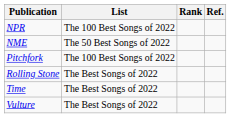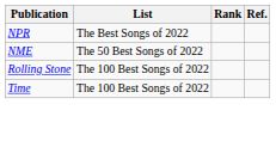 <table class="wikitable">
 <tr>
 <th>Publication</th>
 <th>List</th>
 <th>Rank</th>
 <th>Ref.</th>
 </tr>
 <tr>
 <td><em><a href='#'>NPR</a></em></td>
-<td>The 100 Best Songs of 2022</td>
+<td>The Best Songs of 2022</td>
 <td></td>
 <td></td>
 </tr>
 <tr>
 <td><em><a href='#'>NME</a></em></td>
 <td>The 50 Best Songs of 2022</td>
 <td></td>
 <td></td>
 </tr>
 <tr>
-<td><em><a href='#'>Pitchfork</a></em></td>
+<td><em><a href='#'>Rolling Stone</a></em></td>
 <td>The 100 Best Songs of 2022</td>
 <td></td>
 <td></td>
 </tr>
 <tr>
-<td><em><a href='#'>Rolling Stone</a></em></td>
-<td>The Best Songs of 2022</td>
-<td></td>
-<td></td>
-</tr>
-<tr>
 <td><em><a href='#'>Time</a></em></td>
-<td>The Best Songs of 2022</td>
-<td></td>
-<td></td>
-</tr>
-<tr>
-<td><em><a href='#'>Vulture</a></em></td>
-<td>The Best Songs of 2022</td>
+<td>The 100 Best Songs of 2022</td>
 <td></td>
 <td></td>
 </tr>
 </table>
